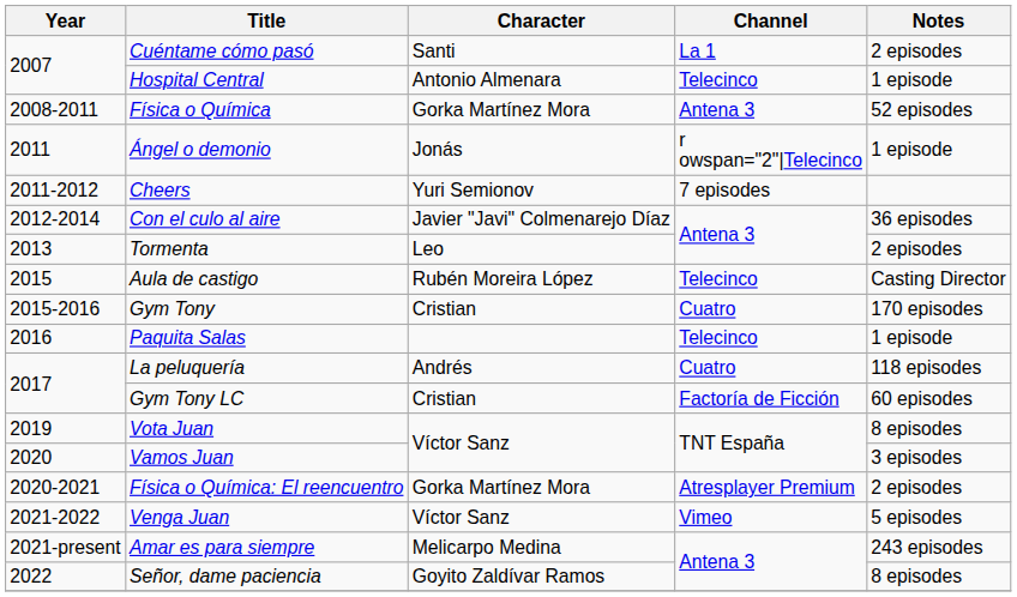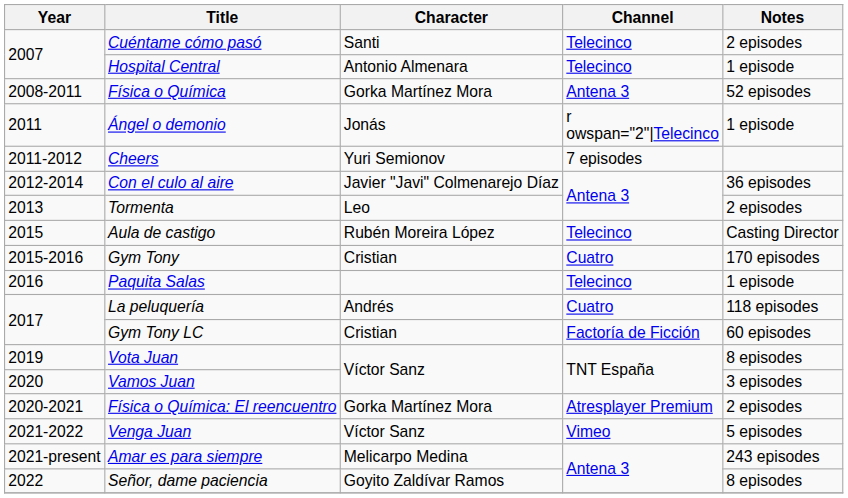 <table class="wikitable" style="font-size: 90%;">
 <tr>
 <th>Year</th>
 <th>Title</th>
 <th>Character</th>
 <th>Channel</th>
 <th>Notes</th>
 </tr>
 <tr sale en señor dame paciencia y en atasco temporada 2>
 <td rowspan="2">2007</td>
 <td><em><a href='#'>Cuéntame cómo pasó</a></em></td>
 <td>Santi</td>
-<td><a href='#'>La 1</a></td>
+<td><a href='#'>Telecinco</a></td>
 <td>2 episodes</td>
 </tr>
 <tr>
 <td><em><a href='#'>Hospital Central</a></em></td>
 <td>Antonio Almenara</td>
 <td><a href='#'>Telecinco</a></td>
 <td>1 episode</td>
 </tr>
 <tr>
 <td>2008-2011</td>
 <td><em><a href='#'>Física o Química</a></em></td>
 <td>Gorka Martínez Mora</td>
 <td><a href='#'>Antena 3</a></td>
 <td>52 episodes</td>
 </tr>
 <tr>
 <td>2011</td>
 <td><em><a href='#'>Ángel o demonio</a></em></td>
 <td>Jonás</td>
 <td>r<br>owspan="2"|<a href='#'>Telecinco</a></td>
 <td>1 episode</td>
 </tr>
 <tr>
 <td>2011-2012</td>
 <td><em><a href='#'>Cheers</a></em></td>
 <td>Yuri Semionov</td>
 <td>7 episodes</td>
 </tr>
 <tr>
 <td>2012-2014</td>
 <td><em><a href='#'>Con el culo al aire</a></em></td>
 <td>Javier "Javi" Colmenarejo Díaz</td>
 <td rowspan="2"><a href='#'>Antena 3</a></td>
 <td>36 episodes</td>
 </tr>
 <tr>
 <td>2013</td>
 <td><em>Tormenta</em></td>
 <td>Leo</td>
 <td>2 episodes</td>
 </tr>
 <tr>
 <td>2015</td>
 <td><em>Aula de castigo</em></td>
 <td>Rubén Moreira López</td>
 <td><a href='#'>Telecinco</a></td>
 <td>Casting Director</td>
 </tr>
 <tr>
 <td>2015-2016</td>
 <td><em>Gym Tony</em></td>
 <td>Cristian</td>
 <td><a href='#'>Cuatro</a></td>
 <td>170 episodes</td>
 </tr>
 <tr>
 <td>2016</td>
 <td><em><a href='#'>Paquita Salas</a></em></td>
 <td></td>
 <td><a href='#'>Telecinco</a></td>
 <td>1 episode</td>
 </tr>
 <tr>
 <td rowspan="2">2017</td>
 <td><em>La peluquería</em></td>
 <td>Andrés</td>
 <td><a href='#'>Cuatro</a></td>
 <td>118 episodes</td>
 </tr>
 <tr>
 <td><em>Gym Tony LC</em></td>
 <td>Cristian</td>
 <td><a href='#'>Factoría de Ficción</a></td>
 <td>60 episodes</td>
 </tr>
 <tr>
 <td>2019</td>
 <td><em><a href='#'>Vota Juan</a></em></td>
 <td rowspan="2">Víctor Sanz</td>
 <td rowspan="2">TNT España</td>
 <td>8 episodes</td>
 </tr>
 <tr>
 <td>2020</td>
 <td><em><a href='#'>Vamos Juan</a></em></td>
 <td>3 episodes</td>
 </tr>
 <tr>
 <td>2020-2021</td>
 <td><em><a href='#'>Física o Química: El reencuentro</a></em></td>
 <td>Gorka Martínez Mora</td>
 <td><a href='#'>Atresplayer Premium</a></td>
 <td>2 episodes</td>
 </tr>
 <tr>
 <td>2021-2022</td>
 <td><em><a href='#'>Venga Juan</a></em></td>
 <td>Víctor Sanz</td>
 <td><a href='#'>Vimeo</a></td>
 <td>5 episodes</td>
 </tr>
 <tr>
 <td>2021-present</td>
 <td><em><a href='#'>Amar es para siempre</a></em></td>
 <td>Melicarpo Medina</td>
 <td rowspan="2"><a href='#'>Antena 3</a></td>
 <td>243 episodes</td>
 </tr>
 <tr>
 <td>2022</td>
 <td><em>Señor, dame paciencia</em></td>
 <td>Goyito Zaldívar Ramos</td>
 <td>8 episodes</td>
 </tr>
 <tr>
 </tr>
 </table>
